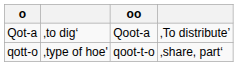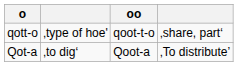 <table class="wikitable">
 <tr>
 <th>o</th>
 <th></th>
 <th>oo</th>
 <th></th>
 </tr>
 <tr>
+<td>qott-o</td>
+<td>‚type of hoe'</td>
+<td>qoot-t-o</td>
+<td>‚share, part‘</td>
+</tr>
+<tr>
 <td>Qot-a</td>
 <td>‚to dig‘</td>
 <td>Qoot-a</td>
 <td>‚To distribute’</td>
 </tr>
-<tr>
-<td>qott-o</td>
-<td>‚type of hoe'</td>
-<td>qoot-t-o</td>
-<td>‚share, part‘</td>
-</tr>
 </table>
